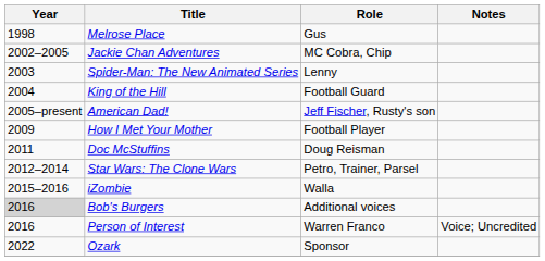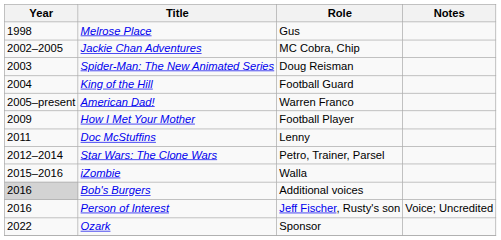 <table class="wikitable">
 <tr>
 <th>Year</th>
 <th>Title</th>
 <th>Role</th>
 <th>Notes</th>
 </tr>
 <tr>
 <td>1998</td>
 <td><em><a href='#'>Melrose Place</a></em></td>
 <td>Gus</td>
 <td></td>
 </tr>
 <tr>
 <td>2002–2005</td>
 <td><em><a href='#'>Jackie Chan Adventures</a></em></td>
 <td>MC Cobra, Chip</td>
 <td></td>
 </tr>
 <tr>
 <td>2003</td>
 <td><em><a href='#'>Spider-Man: The New Animated Series</a></em></td>
-<td>Lenny</td>
+<td>Doug Reisman</td>
 <td></td>
 </tr>
 <tr>
 <td>2004</td>
 <td><em><a href='#'>King of the Hill</a></em></td>
 <td>Football Guard</td>
 <td></td>
 </tr>
 <tr>
 <td>2005–present</td>
 <td><em><a href='#'>American Dad!</a></em></td>
-<td><a href='#'>Jeff Fischer</a>, Rusty's son</td>
+<td>Warren Franco</td>
 <td></td>
 </tr>
 <tr>
 <td>2009</td>
 <td><em><a href='#'>How I Met Your Mother</a></em></td>
 <td>Football Player</td>
 <td></td>
 </tr>
 <tr>
 <td>2011</td>
 <td><em><a href='#'>Doc McStuffins</a></em></td>
-<td>Doug Reisman</td>
+<td>Lenny</td>
 <td></td>
 </tr>
 <tr>
 <td>2012–2014</td>
 <td><em><a href='#'>Star Wars: The Clone Wars</a></em></td>
 <td>Petro, Trainer, Parsel</td>
 <td></td>
 </tr>
 <tr>
 <td>2015–2016</td>
 <td><em><a href='#'>iZombie</a></em></td>
 <td>Walla</td>
 <td></td>
 </tr>
 <tr>
 <td style="background: lightgrey;">2016</td>
 <td><em><a href='#'>Bob's Burgers</a></em></td>
 <td>Additional voices</td>
 <td></td>
 </tr>
 <tr>
 <td>2016</td>
 <td><em><a href='#'>Person of Interest</a></em></td>
-<td>Warren Franco</td>
+<td><a href='#'>Jeff Fischer</a>, Rusty's son</td>
 <td>Voice; Uncredited</td>
 </tr>
 <tr>
 <td>2022</td>
 <td><em><a href='#'>Ozark</a></em></td>
 <td>Sponsor</td>
 <td></td>
 </tr>
 <tr>
 </tr>
 </table>
